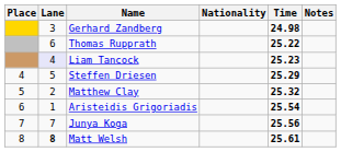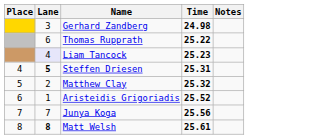 <table class="wikitable sortable" style="text-align:center">
 <tr>
 <th>Place</th>
 <th>Lane</th>
 <th>Name</th>
-<th>Nationality</th>
 <th>Time</th>
 <th>Notes</th>
 </tr>
 <tr>
 <td bgcolor=gold></td>
 <td>3</td>
 <td align=left><a href='#'>Gerhard Zandberg</a></td>
-<td align=left></td>
 <td><strong>24.98</strong></td>
 <td></td>
 </tr>
 <tr>
 <td style="background:silver;"></td>
 <td>6</td>
 <td align=left><a href='#'>Thomas Rupprath</a></td>
-<td align=left></td>
 <td><strong>25.22</strong></td>
 <td></td>
 </tr>
 <tr>
 <td style="background:#c96;"></td>
 <td style="background: lavender;">4</td>
 <td align=left><a href='#'>Liam Tancock</a></td>
-<td align=left></td>
 <td><strong>25.23</strong></td>
 <td></td>
 </tr>
 <tr>
 <td>4</td>
-<td>5</td>
+<td><strong>5</strong></td>
 <td align=left><a href='#'>Steffen Driesen</a></td>
-<td align=left></td>
-<td><strong>25.29</strong></td>
+<td><strong>25.31</strong></td>
 <td></td>
 </tr>
 <tr>
 <td>5</td>
 <td>2</td>
 <td align=left><a href='#'>Matthew Clay</a></td>
-<td align=left></td>
 <td><strong>25.32</strong></td>
 <td></td>
 </tr>
 <tr>
 <td>6</td>
 <td>1</td>
 <td align=left><a href='#'>Aristeidis Grigoriadis</a></td>
-<td align=left></td>
-<td><strong>25.54</strong></td>
+<td><strong>25.52</strong></td>
 <td></td>
 </tr>
 <tr>
 <td>7</td>
 <td>7</td>
 <td align=left><a href='#'>Junya Koga</a></td>
-<td align=left></td>
 <td><strong>25.56</strong></td>
 <td></td>
 </tr>
 <tr>
 <td>8</td>
 <td><strong>8</strong></td>
 <td align=left><a href='#'>Matt Welsh</a></td>
-<td align=left></td>
 <td><strong>25.61</strong></td>
 <td></td>
 </tr>
 </table>
